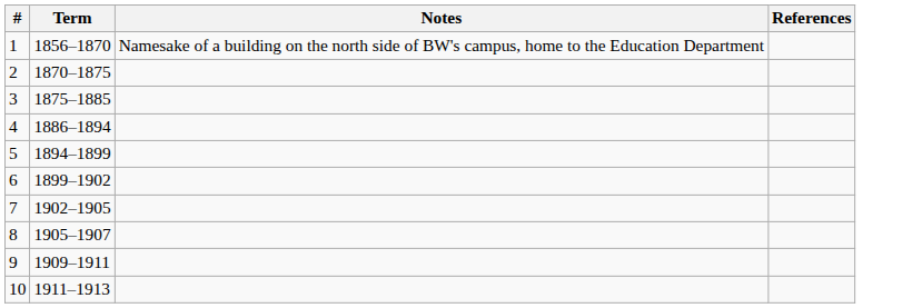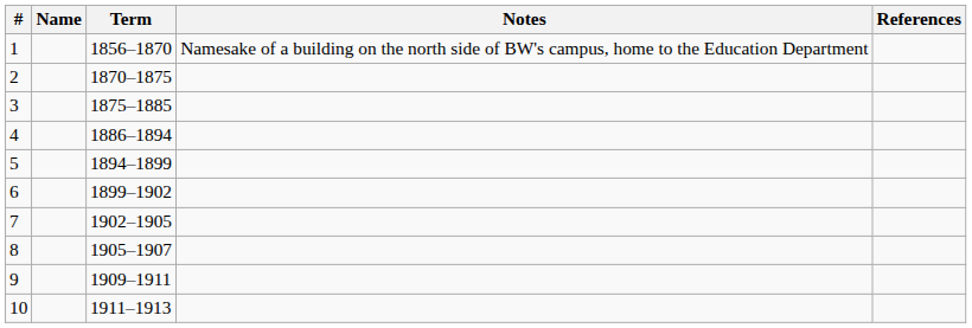 <table class="wikitable sortable" border="1">
 <tr>
 <th>#</th>
+<th>Name</th>
 <th>Term</th>
 <th>Notes</th>
 <th class="unsortable">References</th>
 </tr>
 <tr>
 <td>1</td>
+<td></td>
 <td> 1856–1870</td>
 <td>Namesake of a building on the north side of BW's campus, home to the Education Department</td>
 <td align="center"></td>
 </tr>
 <tr>
 <td>2</td>
+<td></td>
 <td> 1870–1875</td>
 <td></td>
 <td align="center"></td>
 </tr>
 <tr>
 <td>3</td>
+<td></td>
 <td> 1875–1885</td>
 <td></td>
 <td align="center"></td>
 </tr>
 <tr>
 <td>4</td>
+<td></td>
 <td> 1886–1894</td>
 <td></td>
 <td align="center"></td>
 </tr>
 <tr>
 <td>5</td>
+<td></td>
 <td> 1894–1899</td>
 <td></td>
 <td align="center"></td>
 </tr>
 <tr>
 <td>6</td>
+<td></td>
 <td> 1899–1902</td>
 <td></td>
 <td align="center"></td>
 </tr>
 <tr>
 <td>7</td>
+<td></td>
 <td> 1902–1905</td>
 <td></td>
 <td align="center"></td>
 </tr>
 <tr>
 <td>8</td>
+<td></td>
 <td> 1905–1907</td>
 <td></td>
 <td align="center"></td>
 </tr>
 <tr>
 <td>9</td>
+<td></td>
 <td> 1909–1911</td>
 <td></td>
 <td align="center"></td>
 </tr>
 <tr>
 <td>10</td>
+<td></td>
 <td> 1911–1913</td>
 <td></td>
 <td align="center"></td>
 </tr>
 </table>
